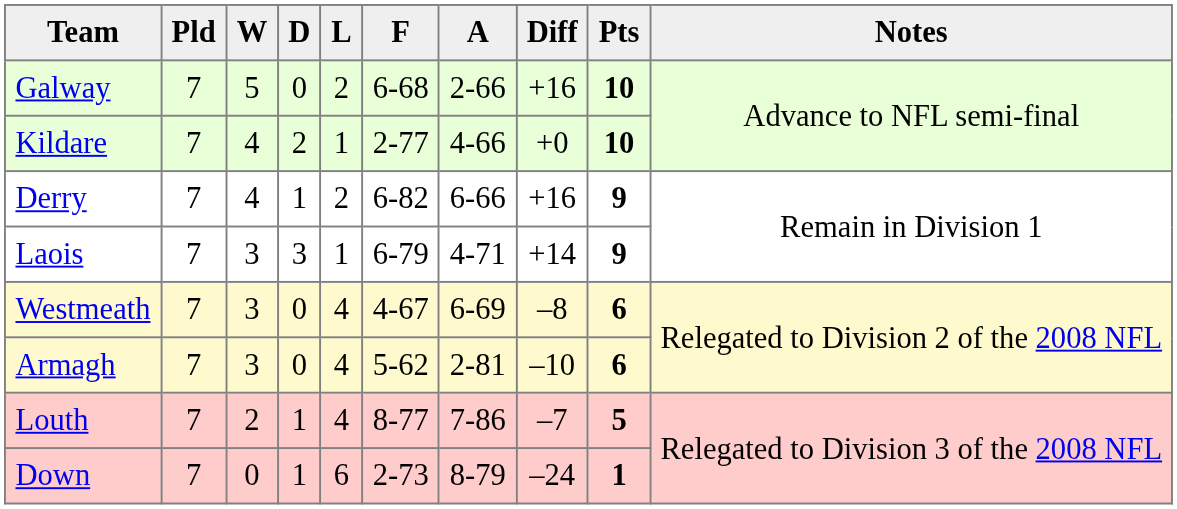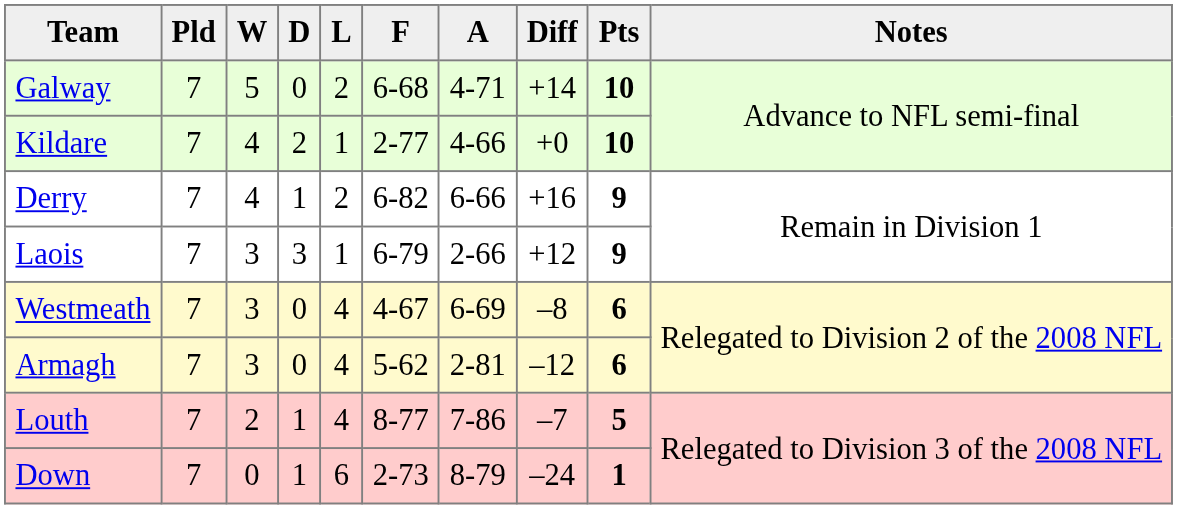 <table style=border-collapse:collapse border=1 cellspacing=0 cellpadding=5>
 <tr align=center bgcolor=#efefef>
 <th>Team</th>
 <th>Pld</th>
 <th>W</th>
 <th>D</th>
 <th>L</th>
 <th>F</th>
 <th>A</th>
 <th>Diff</th>
 <th>Pts</th>
 <th>Notes</th>
 </tr>
 <tr align=center style="background:#E8FFD8;">
 <td style="text-align:left;"><a href='#'>Galway</a></td>
 <td>7</td>
 <td>5</td>
 <td>0</td>
 <td>2</td>
 <td>6-68</td>
-<td>2-66</td>
-<td>+16</td>
+<td>4-71</td>
+<td>+14</td>
 <td><strong>10</strong></td>
 <td rowspan=2>Advance to NFL semi-final</td>
 </tr>
 <tr align=center style="background:#E8FFD8;">
 <td style="text-align:left;"><a href='#'>Kildare</a></td>
 <td>7</td>
 <td>4</td>
 <td>2</td>
 <td>1</td>
 <td>2-77</td>
 <td>4-66</td>
 <td>+0</td>
 <td><strong>10</strong></td>
 </tr>
 <tr align=center style="background:#FFFFFF;">
 <td style="text-align:left;"><a href='#'>Derry</a></td>
 <td>7</td>
 <td>4</td>
 <td>1</td>
 <td>2</td>
 <td>6-82</td>
 <td>6-66</td>
 <td>+16</td>
 <td><strong>9</strong></td>
 <td rowspan=2>Remain in Division 1</td>
 </tr>
 <tr align=center style="background:#FFFFFF;">
 <td style="text-align:left;"><a href='#'>Laois</a></td>
 <td>7</td>
 <td>3</td>
 <td>3</td>
 <td>1</td>
 <td>6-79</td>
-<td>4-71</td>
-<td>+14</td>
+<td>2-66</td>
+<td>+12</td>
 <td><strong>9</strong></td>
 </tr>
 <tr align=center style="background:#FFFACD;">
 <td style="text-align:left;"><a href='#'>Westmeath</a></td>
 <td>7</td>
 <td>3</td>
 <td>0</td>
 <td>4</td>
 <td>4-67</td>
 <td>6-69</td>
 <td>–8</td>
 <td><strong>6</strong></td>
 <td rowspan=2>Relegated to Division 2 of the <a href='#'>2008 NFL</a></td>
 </tr>
 <tr align=center style="background:#FFFACD;">
 <td style="text-align:left;"><a href='#'>Armagh</a></td>
 <td>7</td>
 <td>3</td>
 <td>0</td>
 <td>4</td>
 <td>5-62</td>
 <td>2-81</td>
-<td>–10</td>
+<td>–12</td>
 <td><strong>6</strong></td>
 </tr>
 <tr align=center style="background:#FFCCCC;">
 <td style="text-align:left;"><a href='#'>Louth</a></td>
 <td>7</td>
 <td>2</td>
 <td>1</td>
 <td>4</td>
 <td>8-77</td>
 <td>7-86</td>
 <td>–7</td>
 <td><strong>5</strong></td>
 <td rowspan=2>Relegated to Division 3 of the <a href='#'>2008 NFL</a></td>
 </tr>
 <tr align=center style="background:#FFCCCC;">
 <td style="text-align:left;"><a href='#'>Down</a></td>
 <td>7</td>
 <td>0</td>
 <td>1</td>
 <td>6</td>
 <td>2-73</td>
 <td>8-79</td>
 <td>–24</td>
 <td><strong>1</strong></td>
 </tr>
 </table>
